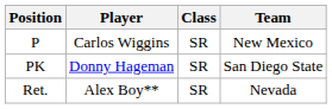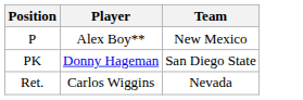 <table class="wikitable sortable">
 <tr>
 <th>Position</th>
 <th>Player</th>
-<th>Class</th>
 <th>Team</th>
 </tr>
 <tr style="text-align:center;">
 <td style="background:white">P</td>
-<td style="background:white">Carlos Wiggins</td>
-<td style="background:white">SR</td>
+<td style="background:white">Alex Boy**</td>
 <td style="background:white">New Mexico</td>
 </tr>
 <tr style="text-align:center;">
 <td style="background:white">PK</td>
 <td style="background:white"><a href='#'>Donny Hageman</a></td>
-<td style="background:white">SR</td>
 <td style="background:white">San Diego State</td>
 </tr>
 <tr style="text-align:center;">
 <td style="background:white">Ret.</td>
-<td style="background:white">Alex Boy**</td>
-<td style="background:white">SR</td>
+<td style="background:white">Carlos Wiggins</td>
 <td style="background:white">Nevada</td>
 </tr>
 </table>
